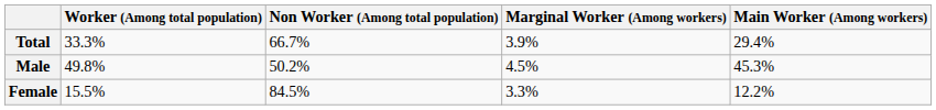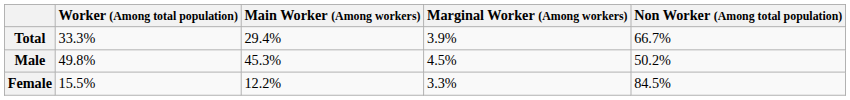 <table class="wikitable">
 <tr>
 <th></th>
 <th>Worker <small>(Among total population)</small></th>
+<th><strong>Main Worker</strong> <small>(Among workers)</small></th>
+<th><strong>Marginal Worker</strong> <small>(Among workers)</small></th>
 <th><strong>Non Worker</strong> <small>(Among total population)</small></th>
-<th><strong>Marginal Worker</strong> <small>(Among workers)</small></th>
-<th><strong>Main Worker</strong> <small>(Among workers)</small></th>
 </tr>
 <tr>
 <th>Total</th>
 <td>33.3%</td>
+<td>29.4%</td>
+<td>3.9%</td>
 <td>66.7%</td>
-<td>3.9%</td>
-<td>29.4%</td>
 </tr>
 <tr>
 <th>Male</th>
 <td>49.8%</td>
+<td>45.3%</td>
+<td>4.5%</td>
 <td>50.2%</td>
-<td>4.5%</td>
-<td>45.3%</td>
 </tr>
 <tr>
 <th>Female</th>
 <td>15.5%</td>
+<td>12.2%</td>
+<td>3.3%</td>
 <td>84.5%</td>
-<td>3.3%</td>
-<td>12.2%</td>
 </tr>
 </table>
